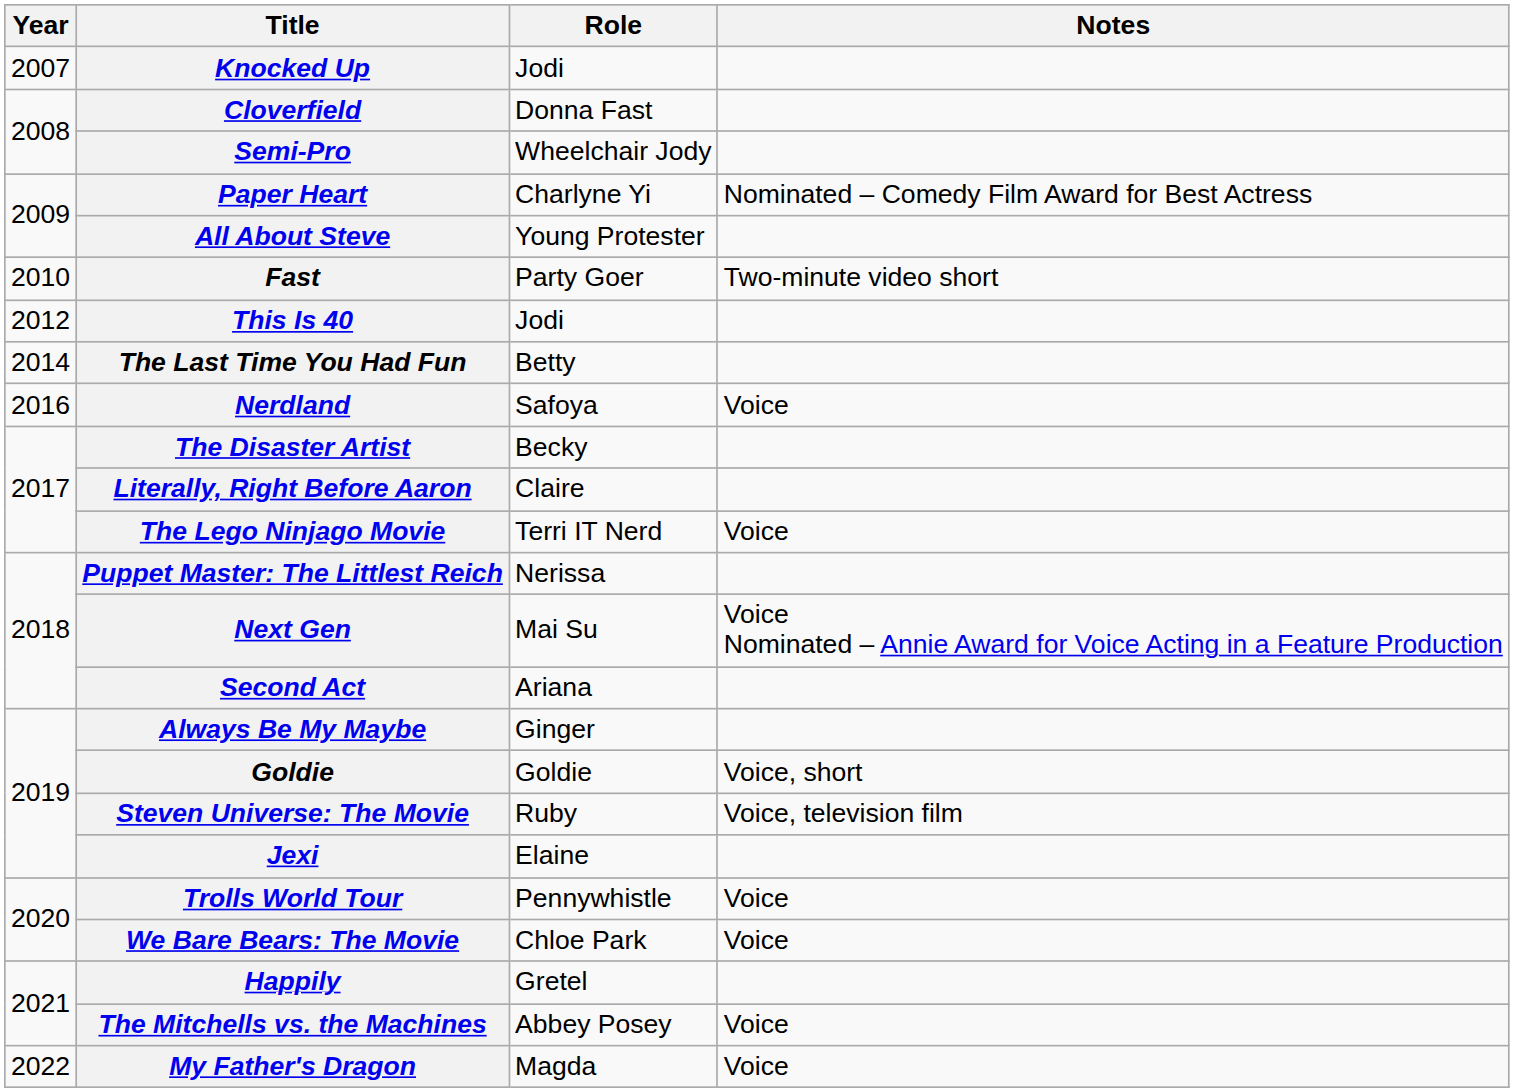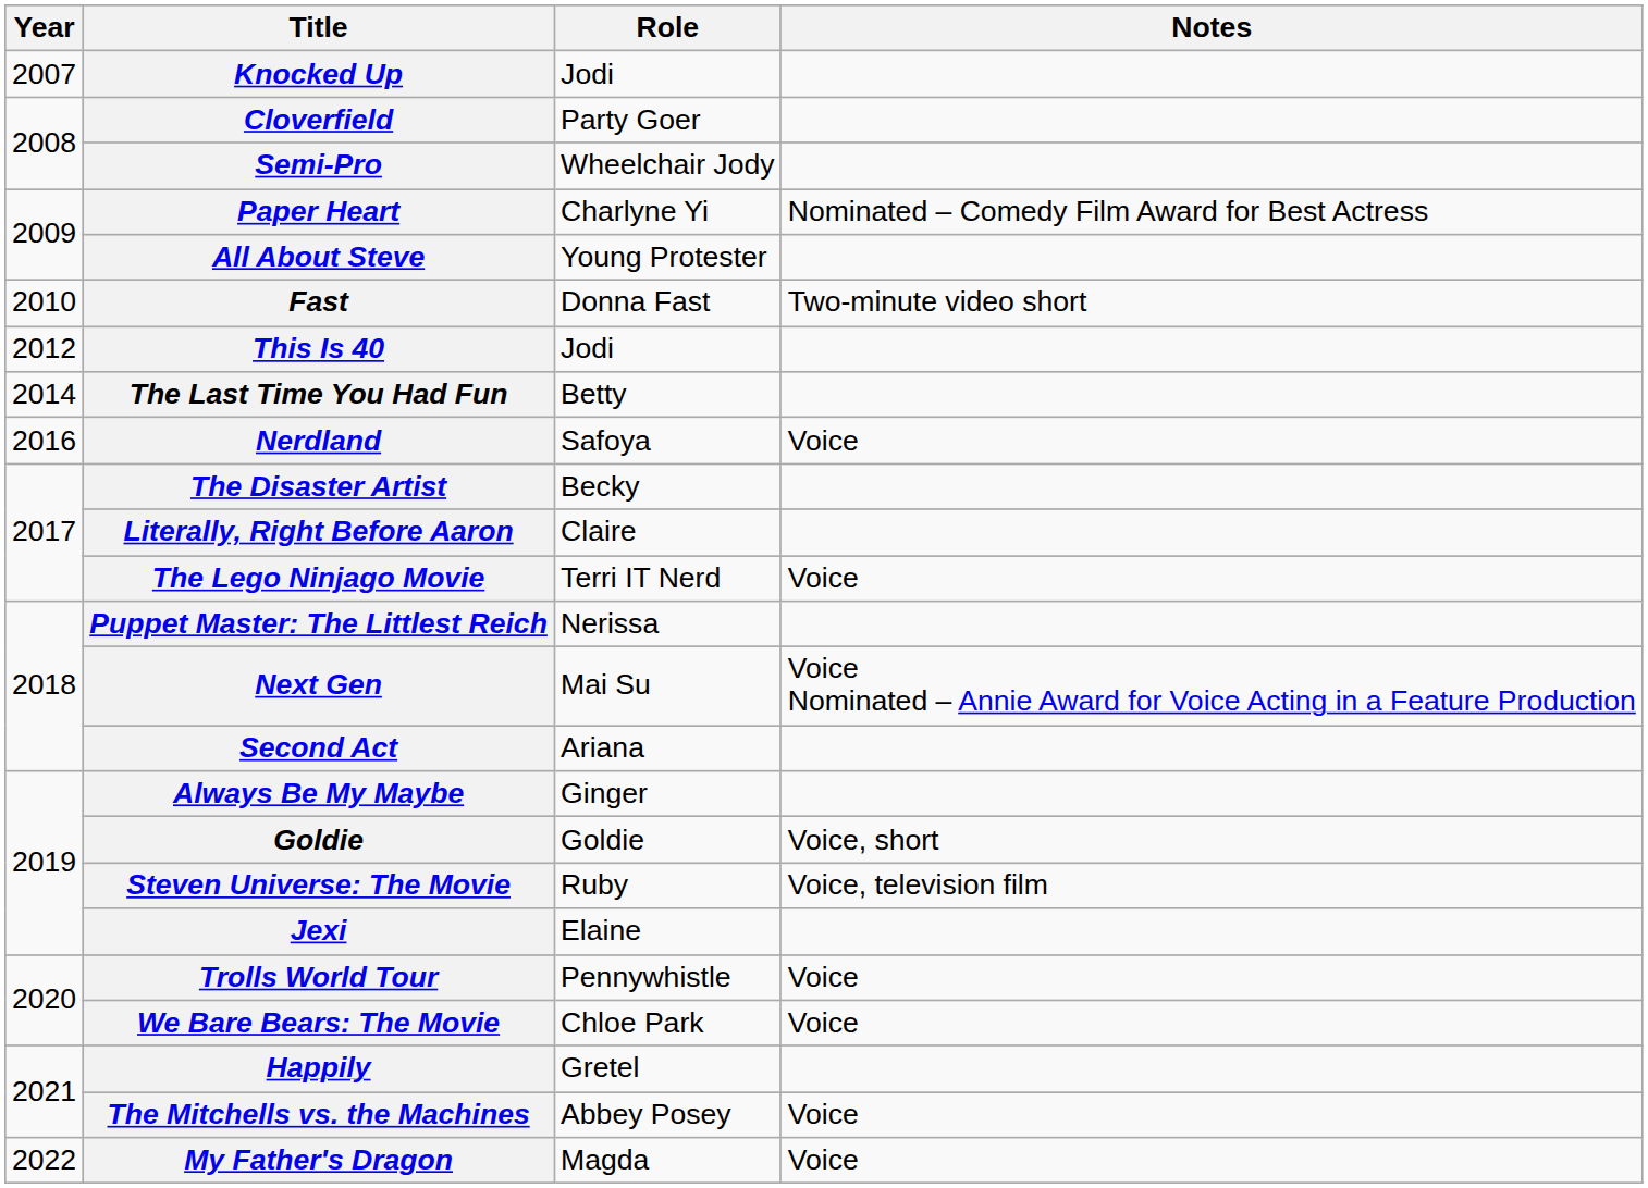 <table class="wikitable sortable plainrowheaders">
 <tr>
 <th scope="col">Year</th>
 <th scope="col">Title</th>
 <th scope="col">Role</th>
 <th scope="col" class=unsortable>Notes</th>
 </tr>
 <tr>
 <td>2007</td>
 <th scope="row"><em><a href='#'>Knocked Up</a></em></th>
 <td>Jodi</td>
 <td></td>
 </tr>
 <tr>
 <td rowspan="2">2008</td>
 <th scope="row"><em><a href='#'>Cloverfield</a></em></th>
-<td>Donna Fast</td>
+<td>Party Goer</td>
 <td></td>
 </tr>
 <tr>
 <th scope="row"><em><a href='#'>Semi-Pro</a></em></th>
 <td>Wheelchair Jody</td>
 <td></td>
 </tr>
 <tr>
 <td rowspan="2">2009</td>
 <th scope="row"><em><a href='#'>Paper Heart</a></em></th>
 <td>Charlyne Yi</td>
 <td>Nominated – Comedy Film Award for Best Actress</td>
 </tr>
 <tr>
 <th scope="row"><em><a href='#'>All About Steve</a></em></th>
 <td>Young Protester</td>
 <td></td>
 </tr>
 <tr>
 <td>2010</td>
 <th scope="row"><em>Fast</em></th>
-<td>Party Goer</td>
+<td>Donna Fast</td>
 <td>Two-minute video short</td>
 </tr>
 <tr>
 <td>2012</td>
 <th scope="row"><em><a href='#'>This Is 40</a></em></th>
 <td>Jodi</td>
 <td></td>
 </tr>
 <tr>
 <td>2014</td>
 <th scope="row"><em>The Last Time You Had Fun</em></th>
 <td>Betty</td>
 <td></td>
 </tr>
 <tr>
 <td>2016</td>
 <th scope="row"><em><a href='#'>Nerdland</a></em></th>
 <td>Safoya</td>
 <td>Voice</td>
 </tr>
 <tr>
 <td rowspan="3">2017</td>
 <th scope="row"><em><a href='#'>The Disaster Artist</a></em></th>
 <td>Becky</td>
 <td></td>
 </tr>
 <tr>
 <th scope="row"><em><a href='#'>Literally, Right Before Aaron</a></em></th>
 <td>Claire</td>
 <td></td>
 </tr>
 <tr>
 <th scope="row"><em><a href='#'>The Lego Ninjago Movie</a></em></th>
 <td>Terri IT Nerd</td>
 <td>Voice</td>
 </tr>
 <tr>
 <td rowspan="3">2018</td>
 <th scope="row"><em><a href='#'>Puppet Master: The Littlest Reich</a></em></th>
 <td>Nerissa</td>
 <td></td>
 </tr>
 <tr>
 <th scope="row"><em><a href='#'>Next Gen</a></em></th>
 <td>Mai Su</td>
 <td>Voice<br>Nominated – <a href='#'>Annie Award for Voice Acting in a Feature Production</a></td>
 </tr>
 <tr>
 <th scope="row"><em><a href='#'>Second Act</a></em></th>
 <td>Ariana</td>
 <td></td>
 </tr>
 <tr>
 <td rowspan="4">2019</td>
 <th scope="row"><em><a href='#'>Always Be My Maybe</a></em></th>
 <td>Ginger</td>
 <td></td>
 </tr>
 <tr>
 <th scope="row"><em>Goldie</em></th>
 <td>Goldie</td>
 <td>Voice, short</td>
 </tr>
 <tr>
 <th scope="row"><em><a href='#'>Steven Universe: The Movie</a></em></th>
 <td>Ruby</td>
 <td>Voice, television film</td>
 </tr>
 <tr>
 <th scope="row"><em><a href='#'>Jexi</a></em></th>
 <td>Elaine</td>
 <td></td>
 </tr>
 <tr>
 <td rowspan="2">2020</td>
 <th scope="row"><em><a href='#'>Trolls World Tour</a></em></th>
 <td>Pennywhistle</td>
 <td>Voice</td>
 </tr>
 <tr>
 <th scope="row"><em><a href='#'>We Bare Bears: The Movie</a></em></th>
 <td>Chloe Park</td>
 <td>Voice</td>
 </tr>
 <tr>
 <td rowspan="2">2021</td>
 <th scope="row"><em><a href='#'>Happily</a></em></th>
 <td>Gretel</td>
 <td></td>
 </tr>
 <tr>
 <th scope="row"><em><a href='#'>The Mitchells vs. the Machines</a></em></th>
 <td>Abbey Posey</td>
 <td>Voice</td>
 </tr>
 <tr>
 <td>2022</td>
 <th scope="row"><em><a href='#'>My Father's Dragon</a></em></th>
 <td>Magda</td>
 <td>Voice</td>
 </tr>
 </table>
